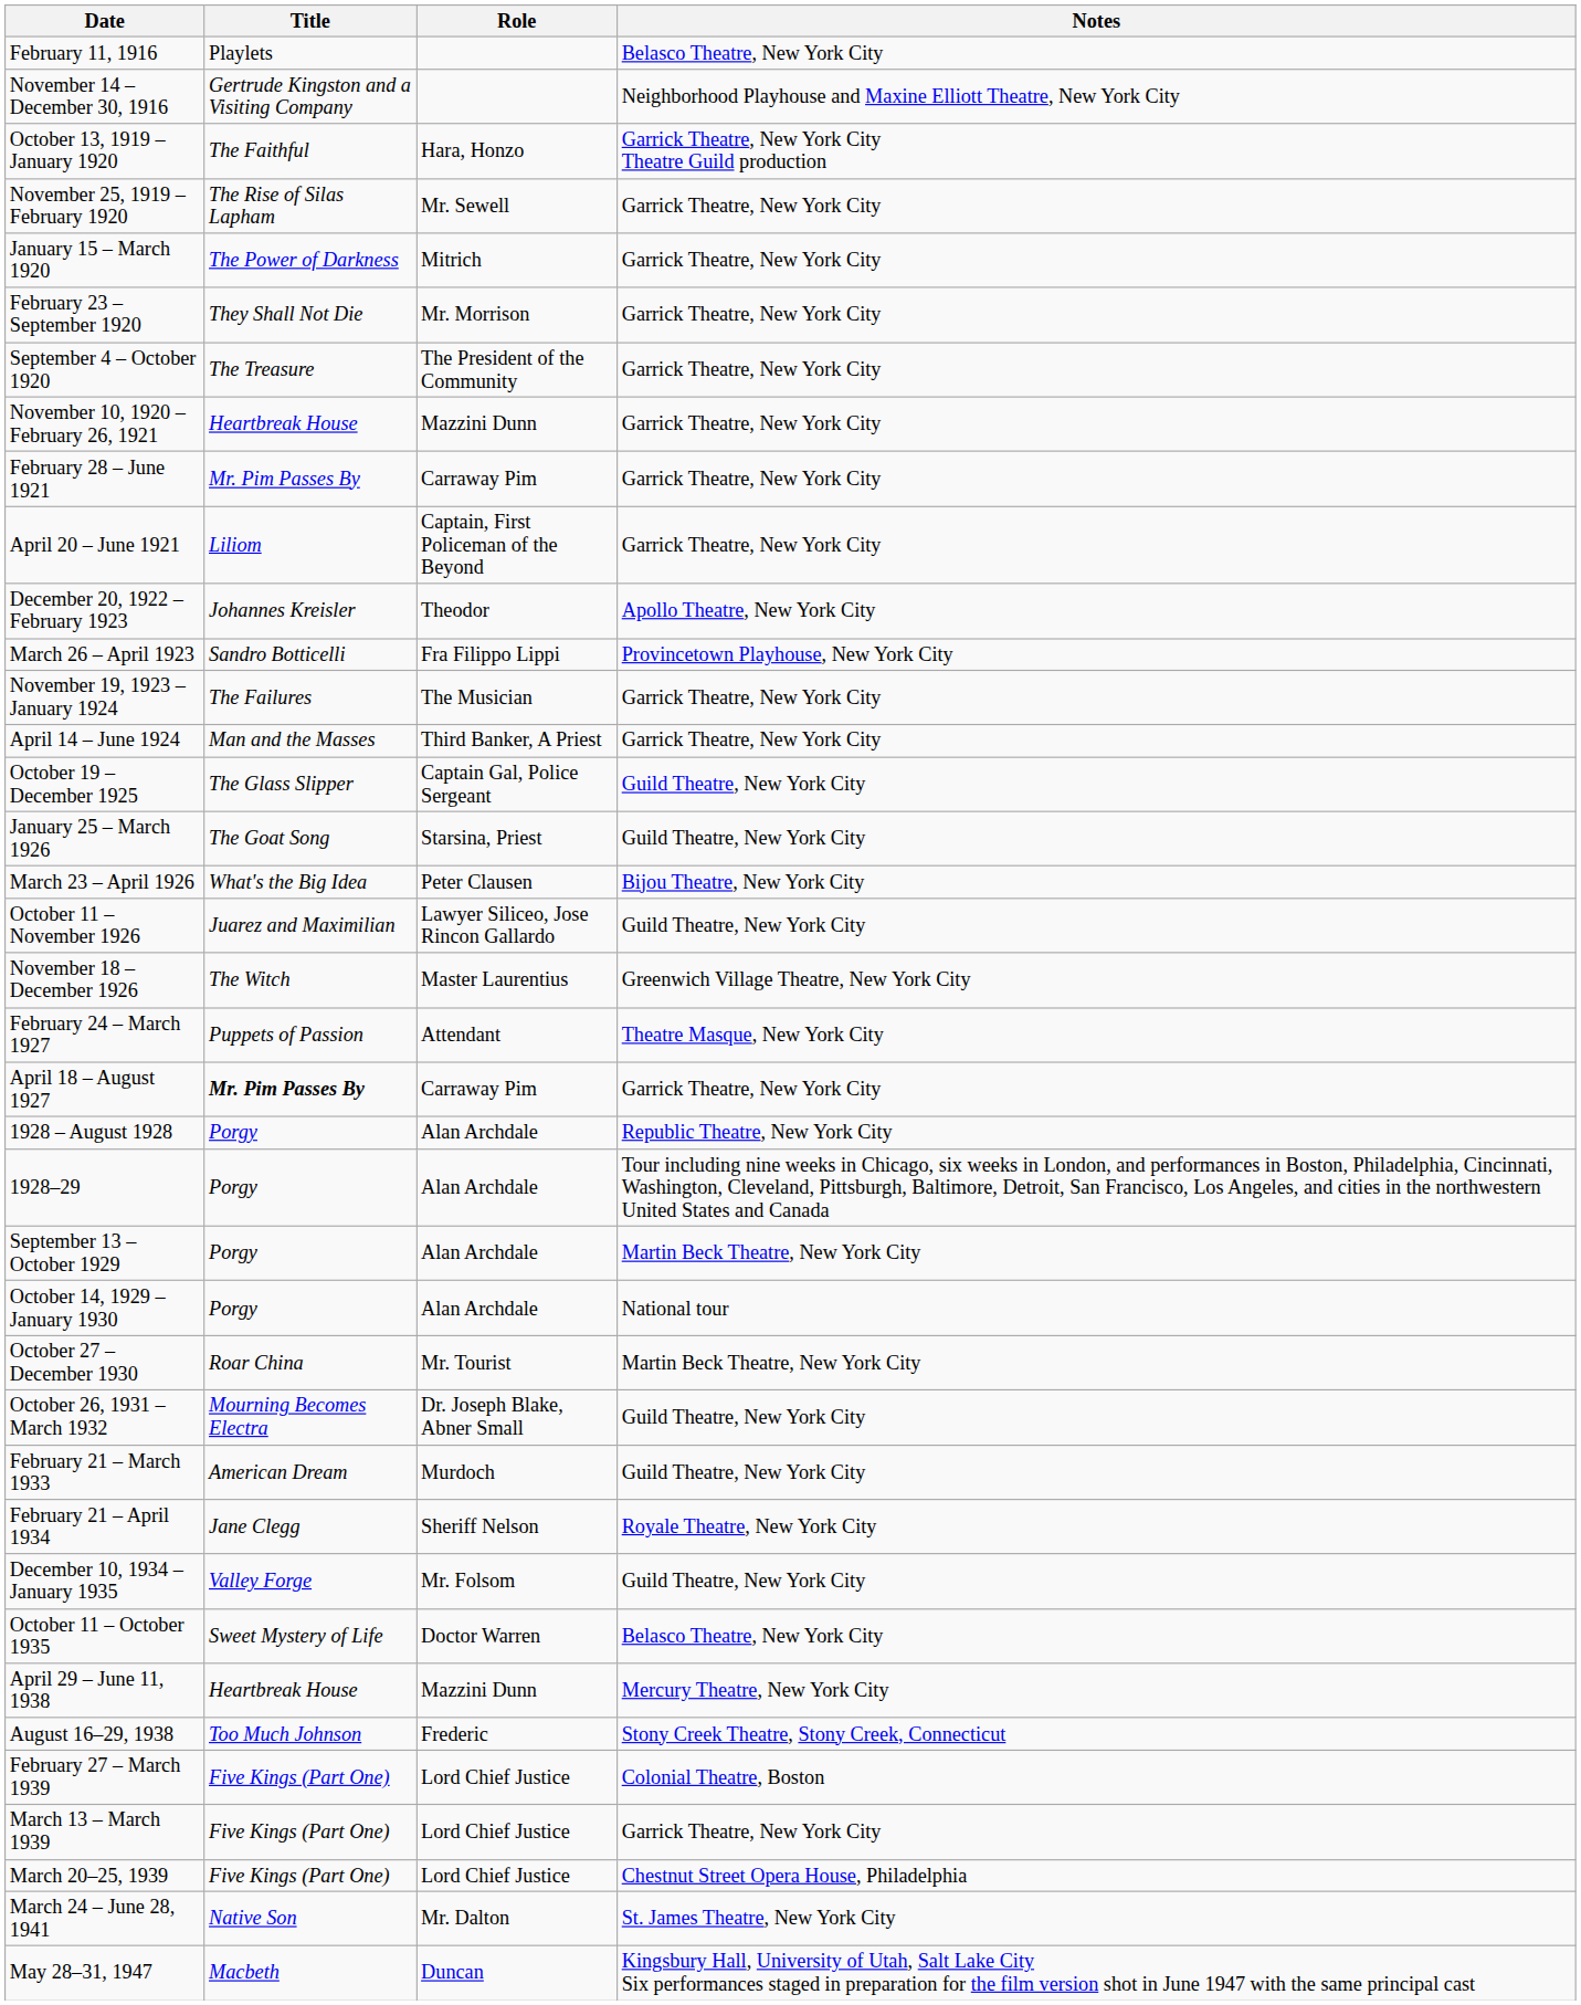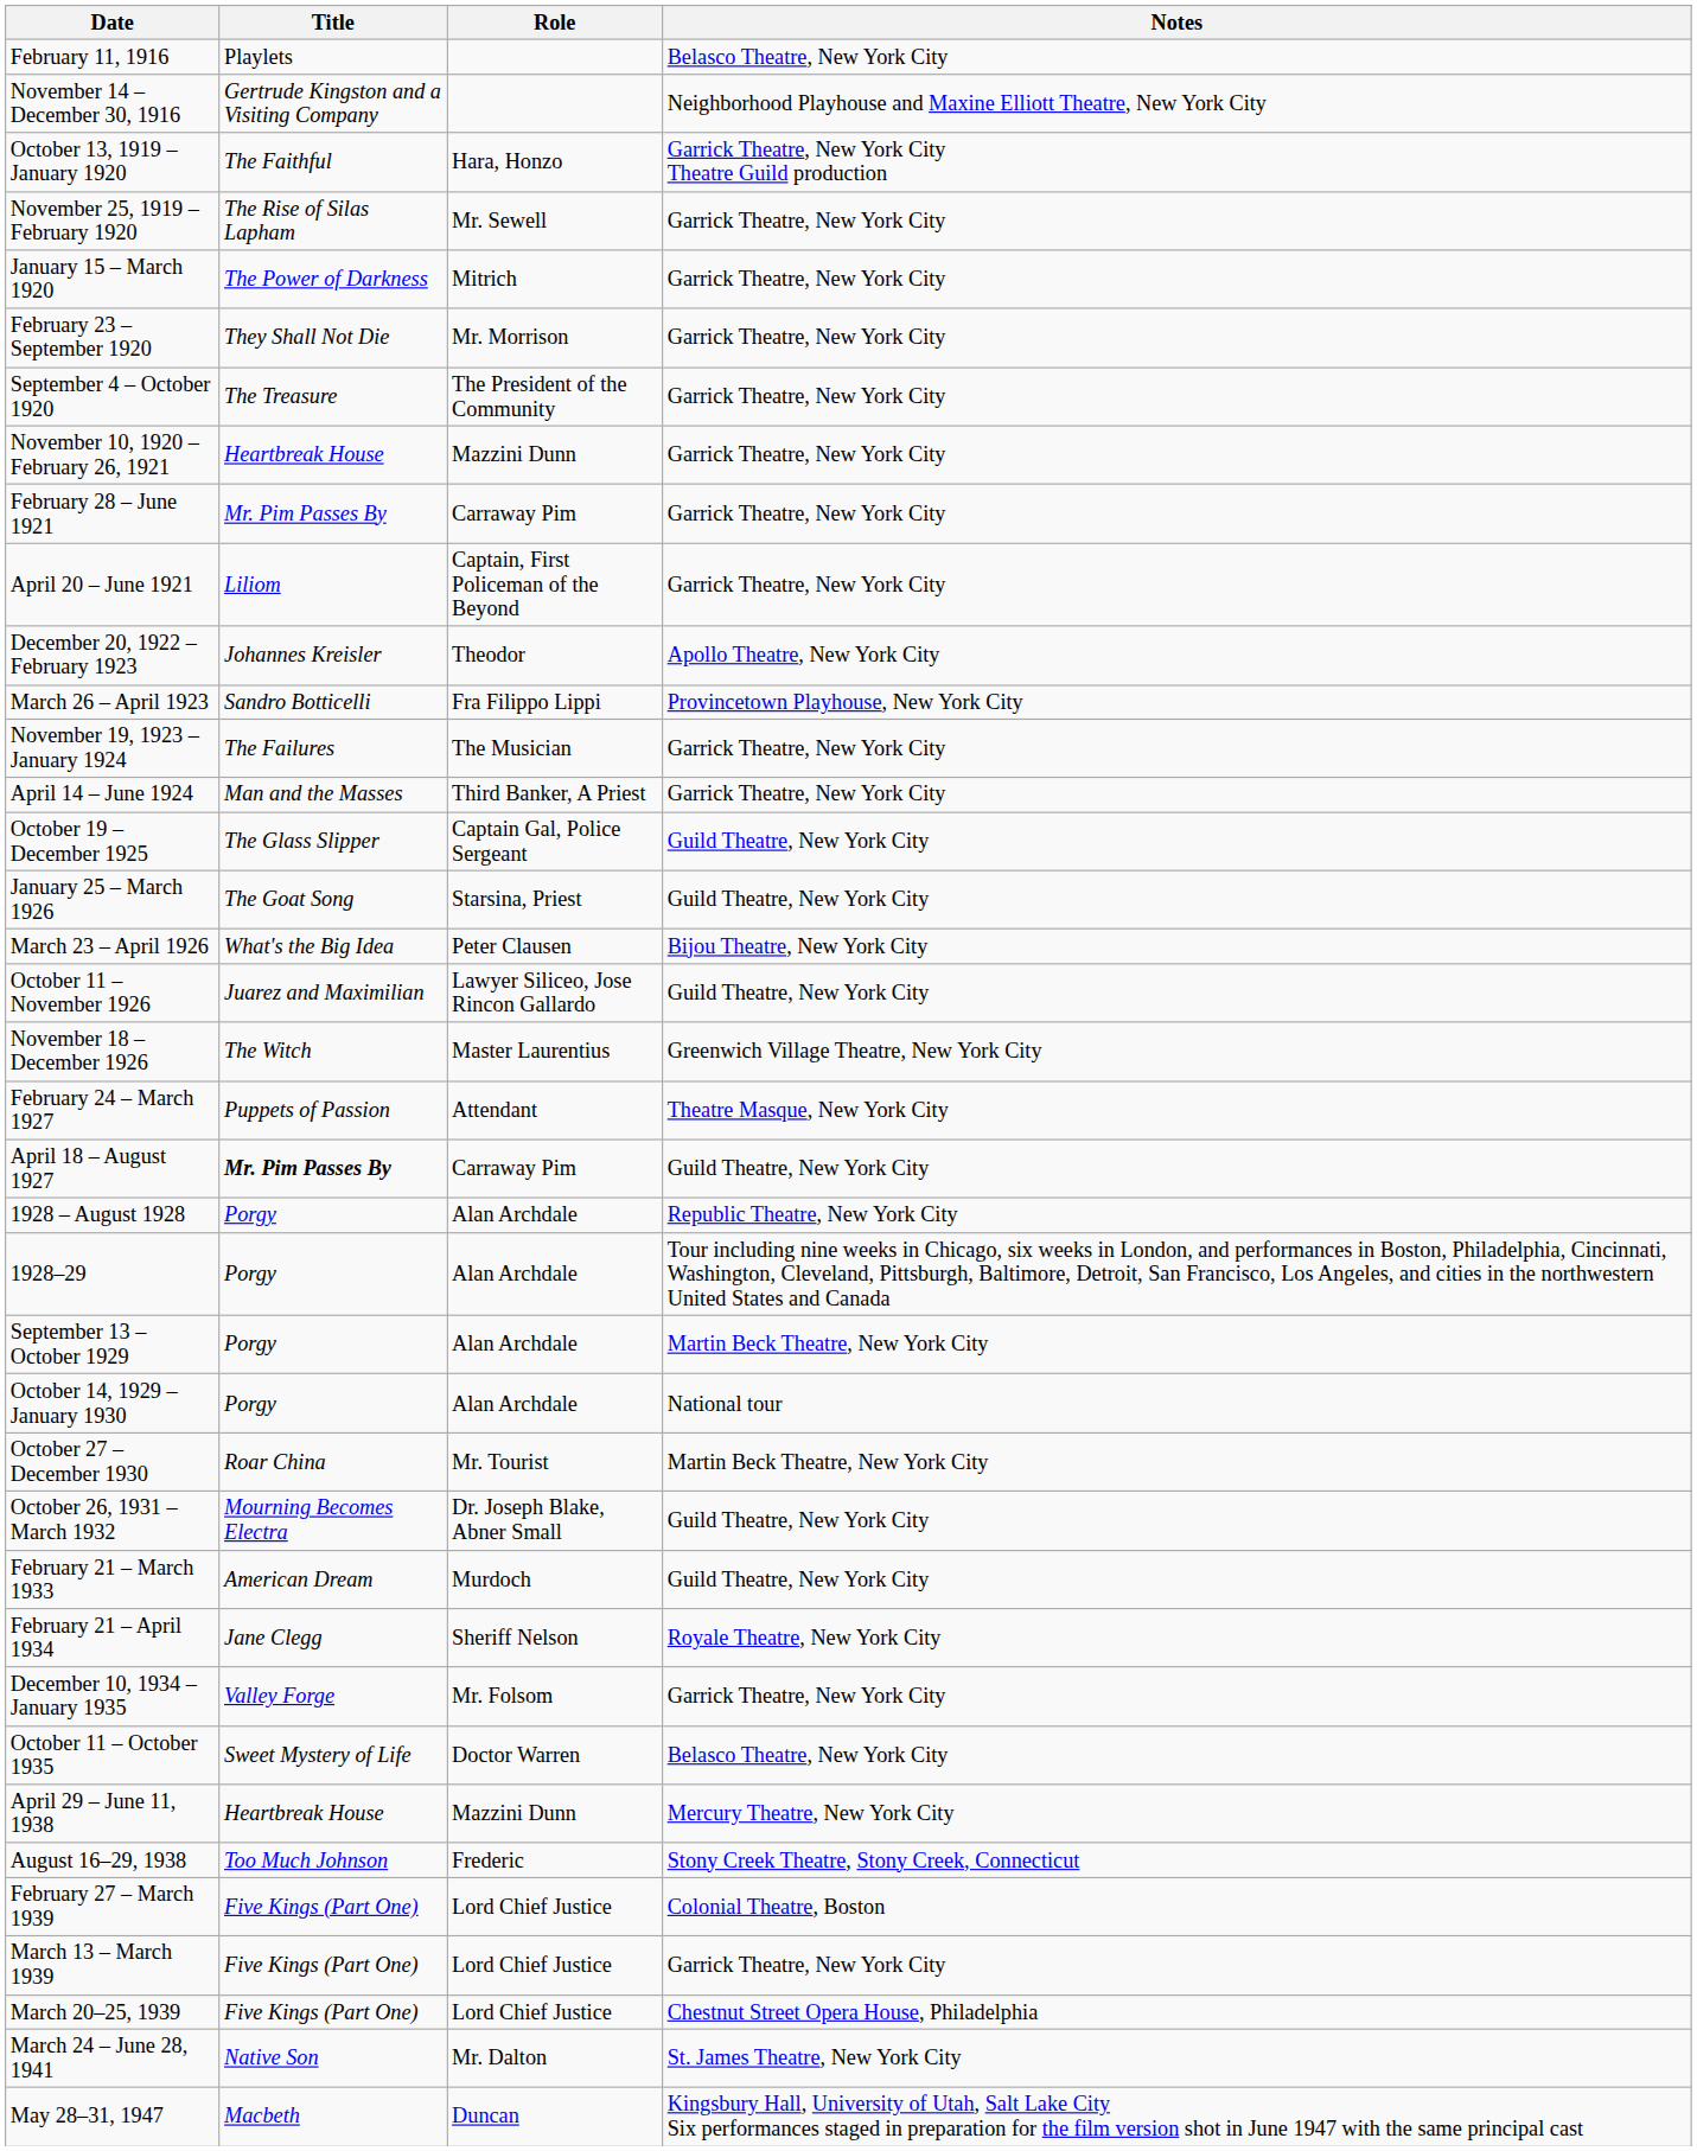 <table class="wikitable">
 <tr>
 <th>Date</th>
 <th>Title</th>
 <th>Role</th>
 <th>Notes</th>
 </tr>
 <tr>
 <td>February 11, 1916</td>
 <td>Playlets</td>
 <td></td>
 <td><a href='#'>Belasco Theatre</a>, New York City</td>
 </tr>
 <tr>
 <td>November 14 – December 30, 1916</td>
 <td><em>Gertrude Kingston and a Visiting Company</em></td>
 <td></td>
 <td>Neighborhood Playhouse and <a href='#'>Maxine Elliott Theatre</a>, New York City</td>
 </tr>
 <tr>
 <td>October 13, 1919 – January 1920</td>
 <td><em>The Faithful</em></td>
 <td>Hara, Honzo</td>
 <td><a href='#'>Garrick Theatre</a>, New York City<br><a href='#'>Theatre Guild</a> production</td>
 </tr>
 <tr>
 <td>November 25, 1919 – February 1920</td>
 <td><em>The Rise of Silas Lapham</em></td>
 <td>Mr. Sewell</td>
 <td>Garrick Theatre, New York City</td>
 </tr>
 <tr>
 <td>January 15 – March 1920</td>
 <td><em><a href='#'>The Power of Darkness</a></em></td>
 <td>Mitrich</td>
 <td>Garrick Theatre, New York City</td>
 </tr>
 <tr>
 <td>February 23 – September 1920</td>
 <td><em>They Shall Not Die</em></td>
 <td>Mr. Morrison</td>
 <td>Garrick Theatre, New York City</td>
 </tr>
 <tr>
 <td>September 4 – October 1920</td>
 <td><em>The Treasure</em></td>
 <td>The President of the Community</td>
 <td>Garrick Theatre, New York City</td>
 </tr>
 <tr>
 <td>November 10, 1920 – February 26, 1921</td>
 <td><em><a href='#'>Heartbreak House</a></em></td>
 <td>Mazzini Dunn</td>
 <td>Garrick Theatre, New York City</td>
 </tr>
 <tr>
 <td>February 28 – June 1921</td>
 <td><em><a href='#'>Mr. Pim Passes By</a></em></td>
 <td>Carraway Pim</td>
 <td>Garrick Theatre, New York City</td>
 </tr>
 <tr>
 <td>April 20 – June 1921</td>
 <td><em><a href='#'>Liliom</a></em></td>
 <td>Captain, First Policeman of the Beyond</td>
 <td>Garrick Theatre, New York City</td>
 </tr>
 <tr>
 <td>December 20, 1922 – February 1923</td>
 <td><em>Johannes Kreisler</em></td>
 <td>Theodor</td>
 <td><a href='#'>Apollo Theatre</a>, New York City</td>
 </tr>
 <tr>
 <td>March 26 – April 1923</td>
 <td><em>Sandro Botticelli</em></td>
 <td>Fra Filippo Lippi</td>
 <td><a href='#'>Provincetown Playhouse</a>, New York City</td>
 </tr>
 <tr>
 <td>November 19, 1923 – January 1924</td>
 <td><em>The Failures</em></td>
 <td>The Musician</td>
 <td>Garrick Theatre, New York City</td>
 </tr>
 <tr>
 <td>April 14 – June 1924</td>
 <td><em>Man and the Masses</em></td>
 <td>Third Banker, A Priest</td>
 <td>Garrick Theatre, New York City</td>
 </tr>
 <tr>
 <td>October 19 – December 1925</td>
 <td><em>The Glass Slipper</em></td>
 <td>Captain Gal, Police Sergeant</td>
 <td><a href='#'>Guild Theatre</a>, New York City</td>
 </tr>
 <tr>
 <td>January 25 – March 1926</td>
 <td><em>The Goat Song</em></td>
 <td>Starsina, Priest</td>
 <td>Guild Theatre, New York City</td>
 </tr>
 <tr>
 <td>March 23 – April 1926</td>
 <td><em>What's the Big Idea</em></td>
 <td>Peter Clausen</td>
 <td><a href='#'>Bijou Theatre</a>, New York City</td>
 </tr>
 <tr>
 <td>October 11 – November 1926</td>
 <td><em>Juarez and Maximilian</em></td>
 <td>Lawyer Siliceo, Jose Rincon Gallardo</td>
 <td>Guild Theatre, New York City</td>
 </tr>
 <tr>
 <td>November 18 – December 1926</td>
 <td><em>The Witch</em></td>
 <td>Master Laurentius</td>
 <td>Greenwich Village Theatre, New York City</td>
 </tr>
 <tr>
 <td>February 24 – March 1927</td>
 <td><em>Puppets of Passion</em></td>
 <td>Attendant</td>
 <td><a href='#'>Theatre Masque</a>, New York City</td>
 </tr>
 <tr>
 <td>April 18 – August 1927</td>
 <td><strong><em>Mr. Pim Passes By</em></strong></td>
 <td>Carraway Pim</td>
-<td>Garrick Theatre, New York City</td>
+<td>Guild Theatre, New York City</td>
 </tr>
 <tr>
 <td>1928 – August 1928</td>
 <td><em><a href='#'>Porgy</a></em></td>
 <td>Alan Archdale</td>
 <td><a href='#'>Republic Theatre</a>, New York City</td>
 </tr>
 <tr>
 <td>1928–29</td>
 <td><em>Porgy</em></td>
 <td>Alan Archdale</td>
 <td>Tour including nine weeks in Chicago, six weeks in London, and performances in Boston, Philadelphia, Cincinnati, Washington, Cleveland, Pittsburgh, Baltimore, Detroit, San Francisco, Los Angeles, and cities in the northwestern United States and Canada</td>
 </tr>
 <tr>
 <td>September 13 – October 1929</td>
 <td><em>Porgy</em></td>
 <td>Alan Archdale</td>
 <td><a href='#'>Martin Beck Theatre</a>, New York City</td>
 </tr>
 <tr>
 <td>October 14, 1929 – January 1930</td>
 <td><em>Porgy</em></td>
 <td>Alan Archdale</td>
 <td>National tour</td>
 </tr>
 <tr>
 <td>October 27 – December 1930</td>
 <td><em>Roar China</em></td>
 <td>Mr. Tourist</td>
 <td>Martin Beck Theatre, New York City</td>
 </tr>
 <tr>
 <td>October 26, 1931 – March 1932</td>
 <td><em><a href='#'>Mourning Becomes Electra</a></em></td>
 <td>Dr. Joseph Blake, Abner Small</td>
 <td>Guild Theatre, New York City</td>
 </tr>
 <tr>
 <td>February 21 – March 1933</td>
 <td><em>American Dream</em></td>
 <td>Murdoch</td>
 <td>Guild Theatre, New York City</td>
 </tr>
 <tr>
 <td>February 21 – April 1934</td>
 <td><em>Jane Clegg</em></td>
 <td>Sheriff Nelson</td>
 <td><a href='#'>Royale Theatre</a>, New York City</td>
 </tr>
 <tr>
 <td>December 10, 1934 – January 1935</td>
 <td><em><a href='#'>Valley Forge</a></em></td>
 <td>Mr. Folsom</td>
-<td>Guild Theatre, New York City</td>
+<td>Garrick Theatre, New York City</td>
 </tr>
 <tr>
 <td>October 11 – October 1935</td>
 <td><em>Sweet Mystery of Life</em></td>
 <td>Doctor Warren</td>
 <td><a href='#'>Belasco Theatre</a>, New York City</td>
 </tr>
 <tr>
 <td>April 29 – June 11, 1938</td>
 <td><em>Heartbreak House</em></td>
 <td>Mazzini Dunn</td>
 <td><a href='#'>Mercury Theatre</a>, New York City</td>
 </tr>
 <tr>
 <td>August 16–29, 1938</td>
 <td><em><a href='#'>Too Much Johnson</a></em></td>
 <td>Frederic</td>
 <td><a href='#'>Stony Creek Theatre</a>, <a href='#'>Stony Creek, Connecticut</a></td>
 </tr>
 <tr>
 <td>February 27 – March 1939</td>
 <td><em><a href='#'>Five Kings (Part One)</a></em></td>
 <td>Lord Chief Justice</td>
 <td><a href='#'>Colonial Theatre</a>, Boston</td>
 </tr>
 <tr>
 <td>March 13 – March 1939</td>
 <td><em>Five Kings (Part One)</em></td>
 <td>Lord Chief Justice</td>
 <td>Garrick Theatre, New York City</td>
 </tr>
 <tr>
 <td>March 20–25, 1939</td>
 <td><em>Five Kings (Part One)</em></td>
 <td>Lord Chief Justice</td>
 <td><a href='#'>Chestnut Street Opera House</a>, Philadelphia</td>
 </tr>
 <tr>
 <td>March 24 – June 28, 1941</td>
 <td><em><a href='#'>Native Son</a></em></td>
 <td>Mr. Dalton</td>
 <td><a href='#'>St. James Theatre</a>, New York City</td>
 </tr>
 <tr>
 <td>May 28–31, 1947</td>
 <td><em><a href='#'>Macbeth</a></em></td>
 <td><a href='#'>Duncan</a></td>
 <td><a href='#'>Kingsbury Hall</a>, <a href='#'>University of Utah</a>, <a href='#'>Salt Lake City</a><br>Six performances staged in preparation for <a href='#'>the film version</a> shot in June 1947 with the same principal cast</td>
 </tr>
 </table>
